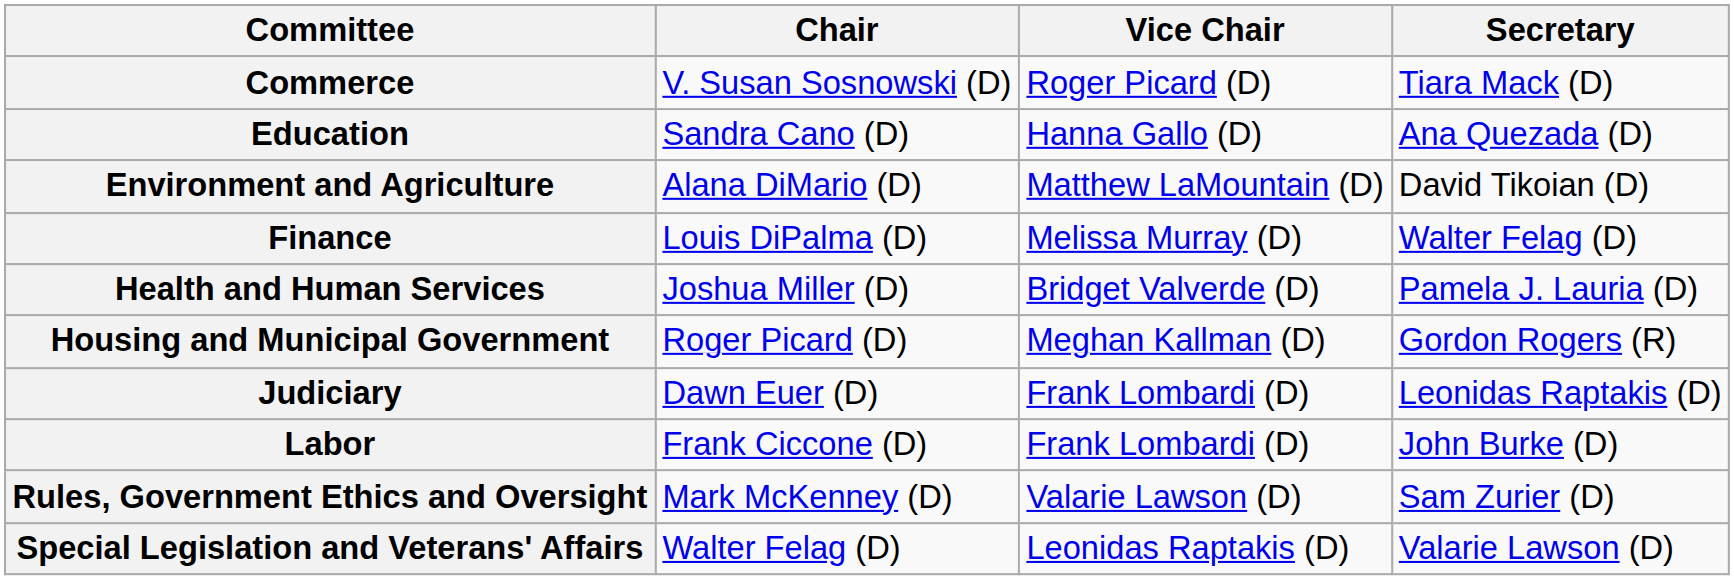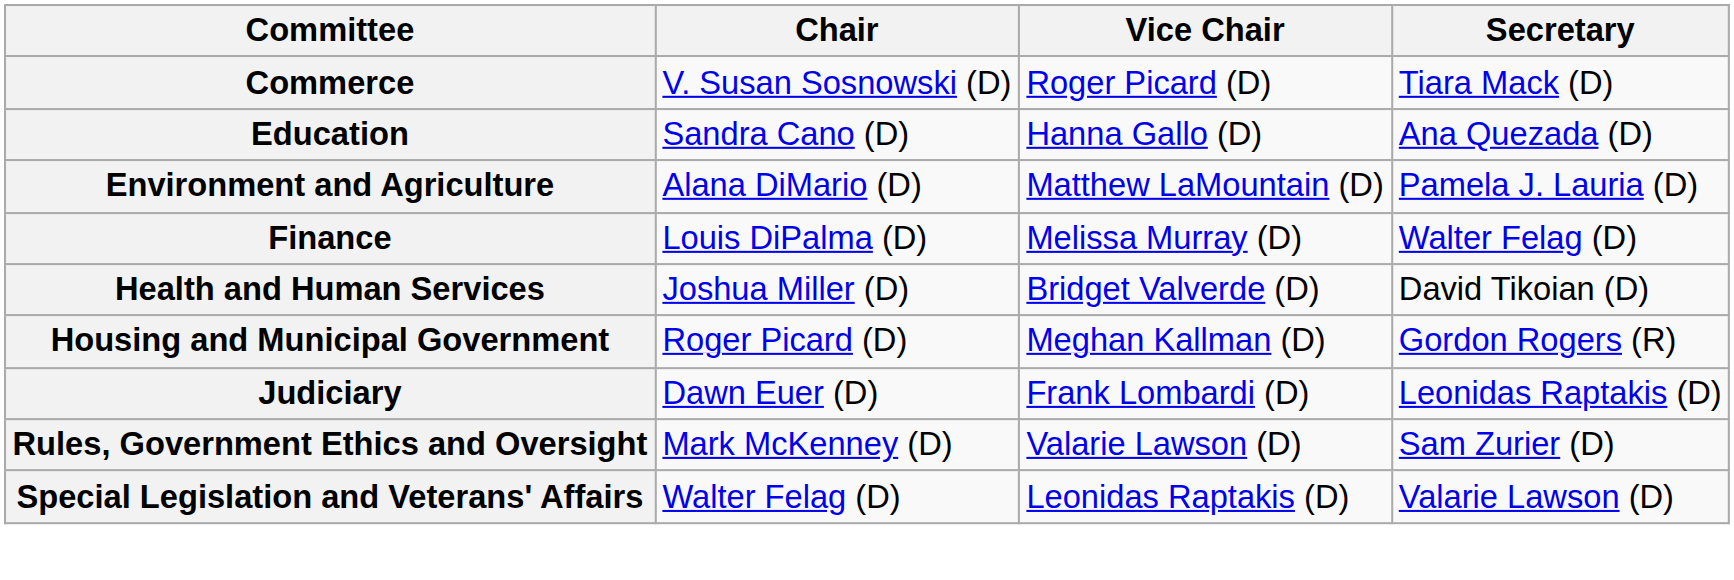 <table class="wikitable">
 <tr>
 <th>Committee</th>
 <th>Chair</th>
 <th>Vice Chair</th>
 <th>Secretary</th>
 </tr>
 <tr>
 <th>Commerce</th>
 <td><a href='#'>V. Susan Sosnowski</a> (D)</td>
 <td><a href='#'>Roger Picard</a> (D)</td>
 <td><a href='#'>Tiara Mack</a> (D)</td>
 </tr>
 <tr>
 <th>Education</th>
 <td><a href='#'>Sandra Cano</a> (D)</td>
 <td><a href='#'>Hanna Gallo</a> (D)</td>
 <td><a href='#'>Ana Quezada</a> (D)</td>
 </tr>
 <tr>
 <th>Environment and Agriculture</th>
 <td><a href='#'>Alana DiMario</a> (D)</td>
 <td><a href='#'>Matthew LaMountain</a> (D)</td>
-<td>David Tikoian (D)</td>
+<td><a href='#'>Pamela J. Lauria</a> (D)</td>
 </tr>
 <tr>
 <th>Finance</th>
 <td><a href='#'>Louis DiPalma</a> (D)</td>
 <td><a href='#'>Melissa Murray</a> (D)</td>
 <td><a href='#'>Walter Felag</a> (D)</td>
 </tr>
 <tr>
 <th>Health and Human Services</th>
 <td><a href='#'>Joshua Miller</a> (D)</td>
 <td><a href='#'>Bridget Valverde</a> (D)</td>
-<td><a href='#'>Pamela J. Lauria</a> (D)</td>
+<td>David Tikoian (D)</td>
 </tr>
 <tr>
 <th>Housing and Municipal Government</th>
 <td><a href='#'>Roger Picard</a> (D)</td>
 <td><a href='#'>Meghan Kallman</a> (D)</td>
 <td><a href='#'>Gordon Rogers</a> (R)</td>
 </tr>
 <tr>
 <th>Judiciary</th>
 <td><a href='#'>Dawn Euer</a> (D)</td>
 <td><a href='#'>Frank Lombardi</a> (D)</td>
 <td><a href='#'>Leonidas Raptakis</a> (D)</td>
 </tr>
 <tr>
-<th>Labor</th>
-<td><a href='#'>Frank Ciccone</a> (D)</td>
-<td><a href='#'>Frank Lombardi</a> (D)</td>
-<td><a href='#'>John Burke</a> (D)</td>
-</tr>
-<tr>
 <th>Rules, Government Ethics and Oversight</th>
 <td><a href='#'>Mark McKenney</a> (D)</td>
 <td><a href='#'>Valarie Lawson</a> (D)</td>
 <td><a href='#'>Sam Zurier</a> (D)</td>
 </tr>
 <tr>
 <th>Special Legislation and Veterans' Affairs</th>
 <td><a href='#'>Walter Felag</a> (D)</td>
 <td><a href='#'>Leonidas Raptakis</a> (D)</td>
 <td><a href='#'>Valarie Lawson</a> (D)</td>
 </tr>
 </table>
